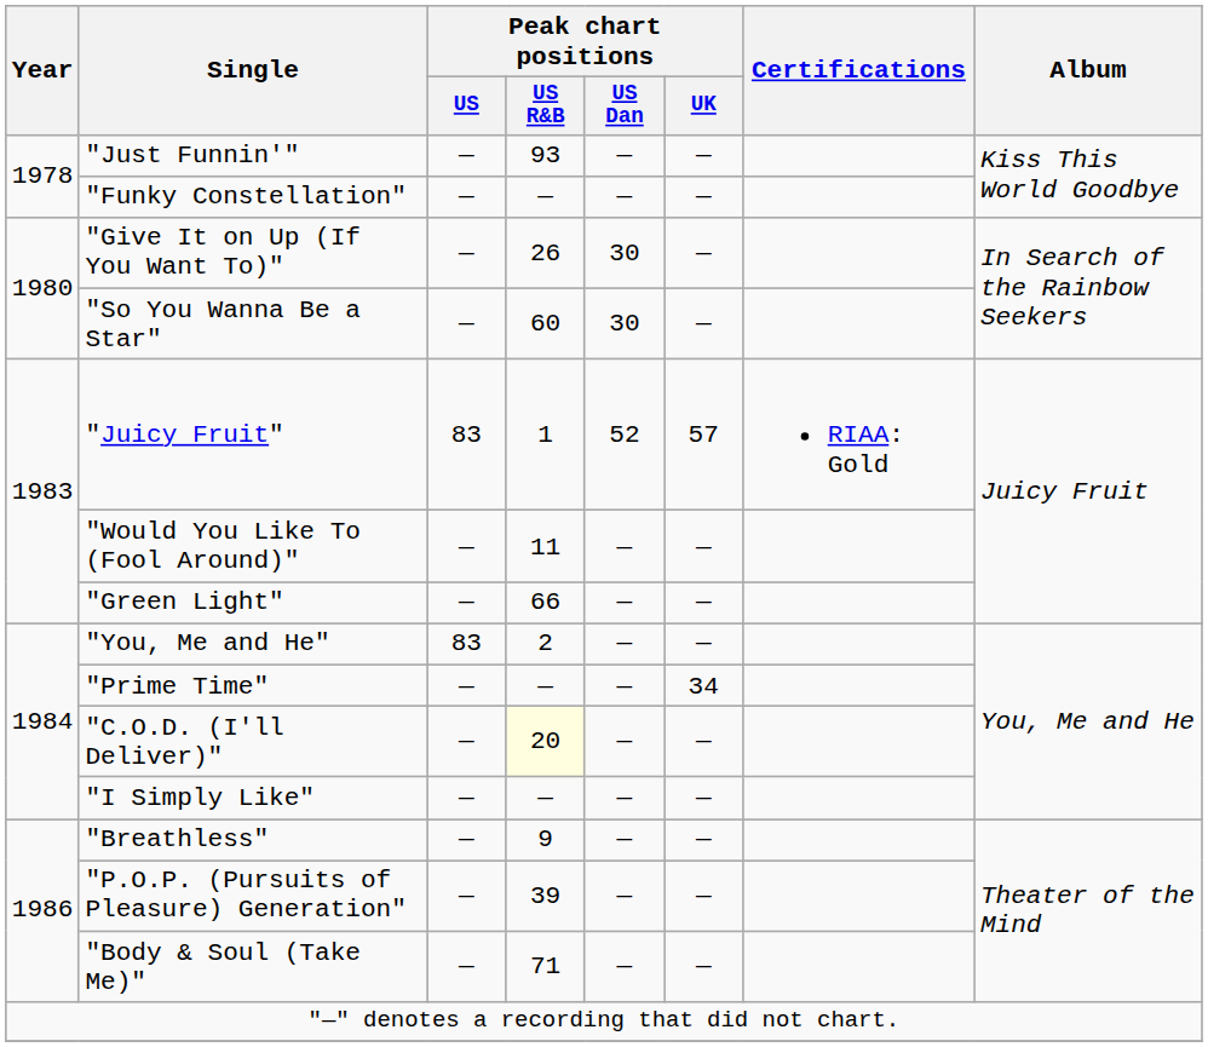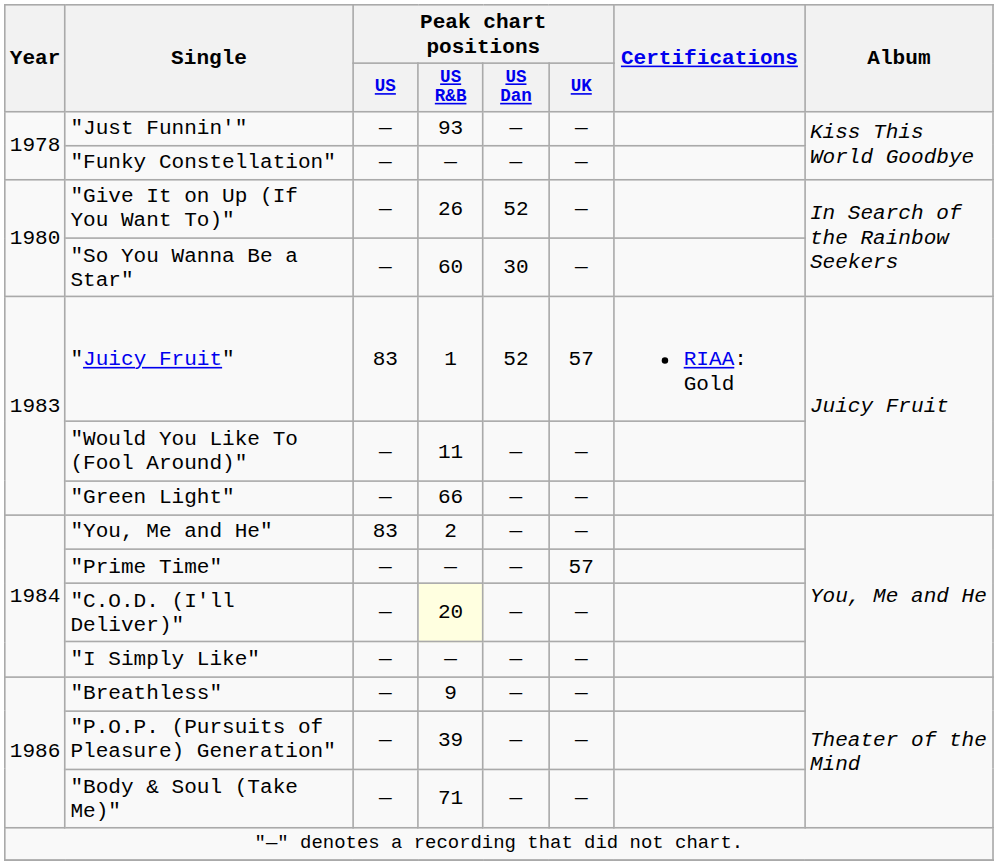 <table class="wikitable" style="text-align:center;">
 <tr>
 <th rowspan="2">Year</th>
 <th rowspan="2">Single</th>
 <th colspan="4">Peak chart positions</th>
 <th rowspan="2"><a href='#'>Certifications</a></th>
 <th rowspan="2">Album</th>
 </tr>
 <tr style="font-size:smaller;">
 <th width="35"><a href='#'>US</a><br></th>
 <th width="35"><a href='#'>US<br>R&B</a><br></th>
 <th width="35"><a href='#'>US<br>Dan</a><br></th>
 <th width="35"><a href='#'>UK</a><br></th>
 </tr>
 <tr>
 <td rowspan="2">1978</td>
 <td align="left">"Just Funnin'"</td>
 <td>—</td>
 <td>93</td>
 <td>—</td>
 <td>—</td>
 <td align=left></td>
 <td align=left rowspan="2"><em>Kiss This World Goodbye</em></td>
 </tr>
 <tr>
 <td align="left">"Funky Constellation"</td>
 <td>—</td>
 <td>—</td>
 <td>—</td>
 <td>—</td>
 <td align=left></td>
 </tr>
 <tr>
 <td rowspan="2">1980</td>
 <td align="left">"Give It on Up (If You Want To)"</td>
 <td>—</td>
 <td>26</td>
-<td>30</td>
+<td>52</td>
 <td>—</td>
 <td align=left></td>
 <td align=left rowspan="2"><em>In Search of the Rainbow Seekers</em></td>
 </tr>
 <tr>
 <td align="left">"So You Wanna Be a Star"</td>
 <td>—</td>
 <td>60</td>
 <td>30</td>
 <td>—</td>
 <td align=left></td>
 </tr>
 <tr>
 <td rowspan="3">1983</td>
 <td align="left">"<a href='#'>Juicy Fruit</a>"</td>
 <td>83</td>
 <td>1</td>
 <td>52</td>
 <td>57</td>
 <td align=left><br><ul><li><a href='#'>RIAA</a>: Gold</li></ul></td>
 <td align=left rowspan="3"><em>Juicy Fruit</em></td>
 </tr>
 <tr>
 <td align="left">"Would You Like To (Fool Around)"</td>
 <td>—</td>
 <td>11</td>
 <td>—</td>
 <td>—</td>
 <td align=left></td>
 </tr>
 <tr>
 <td align="left">"Green Light"</td>
 <td>—</td>
 <td>66</td>
 <td>—</td>
 <td>—</td>
 <td align=left></td>
 </tr>
 <tr>
 <td rowspan="4">1984</td>
 <td align="left">"You, Me and He"</td>
 <td>83</td>
 <td>2</td>
 <td>—</td>
 <td>—</td>
 <td align=left></td>
 <td align=left rowspan="4"><em>You, Me and He</em></td>
 </tr>
 <tr>
 <td align="left">"Prime Time"</td>
 <td>—</td>
 <td>—</td>
 <td>—</td>
-<td>34</td>
+<td>57</td>
 <td align=left></td>
 </tr>
 <tr>
 <td align="left">"C.O.D. (I'll Deliver)"</td>
 <td>—</td>
 <td style="background: lightyellow;">20</td>
 <td>—</td>
 <td>—</td>
 <td align=left></td>
 </tr>
 <tr>
 <td align="left">"I Simply Like"</td>
 <td>—</td>
 <td>—</td>
 <td>—</td>
 <td>—</td>
 <td align=left></td>
 </tr>
 <tr>
 <td rowspan="3">1986</td>
 <td align="left">"Breathless"</td>
 <td>—</td>
 <td>9</td>
 <td>—</td>
 <td>—</td>
 <td align=left></td>
 <td align=left rowspan="3"><em>Theater of the Mind</em></td>
 </tr>
 <tr>
 <td align="left">"P.O.P. (Pursuits of Pleasure) Generation"</td>
 <td>—</td>
 <td>39</td>
 <td>—</td>
 <td>—</td>
 <td align=left></td>
 </tr>
 <tr>
 <td align="left">"Body & Soul (Take Me)"</td>
 <td>—</td>
 <td>71</td>
 <td>—</td>
 <td>—</td>
 <td align=left></td>
 </tr>
 <tr>
 <td colspan="15" style="font-size:90%">"—" denotes a recording that did not chart.</td>
 </tr>
 <tr>
 </tr>
 </table>
